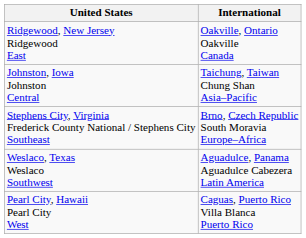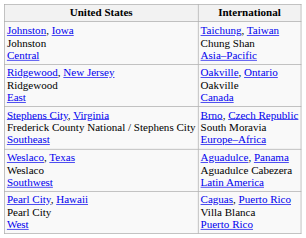 <table class="wikitable">
 <tr>
 <th>United States</th>
 <th>International</th>
 </tr>
 <tr>
+<td> <a href='#'>Johnston</a>, <a href='#'>Iowa</a><br> Johnston <br><a href='#'>Central</a></td>
+<td> <a href='#'>Taichung</a>, <a href='#'>Taiwan</a><br> Chung Shan <br><a href='#'>Asia–Pacific</a></td>
+</tr>
+<tr>
 <td> <a href='#'>Ridgewood</a>, <a href='#'>New Jersey</a><br> Ridgewood <br><a href='#'>East</a></td>
 <td> <a href='#'>Oakville</a>, <a href='#'>Ontario</a><br> Oakville <br><a href='#'>Canada</a></td>
-</tr>
-<tr>
-<td> <a href='#'>Johnston</a>, <a href='#'>Iowa</a><br> Johnston <br><a href='#'>Central</a></td>
-<td> <a href='#'>Taichung</a>, <a href='#'>Taiwan</a><br> Chung Shan <br><a href='#'>Asia–Pacific</a></td>
 </tr>
 <tr>
 <td> <a href='#'>Stephens City</a>, <a href='#'>Virginia</a><br> Frederick County National / Stephens City  <br><a href='#'>Southeast</a></td>
 <td> <a href='#'>Brno</a>, <a href='#'>Czech Republic</a><br> South Moravia <br><a href='#'>Europe–Africa</a></td>
 </tr>
 <tr>
 <td> <a href='#'>Weslaco</a>, <a href='#'>Texas</a><br> Weslaco <br><a href='#'>Southwest</a></td>
 <td> <a href='#'>Aguadulce</a>, <a href='#'>Panama</a><br> Aguadulce Cabezera <br><a href='#'>Latin America</a></td>
 </tr>
 <tr>
 <td> <a href='#'>Pearl City</a>, <a href='#'>Hawaii</a><br> Pearl City <br><a href='#'>West</a></td>
 <td> <a href='#'>Caguas</a>, <a href='#'>Puerto Rico</a><br> Villa Blanca <br><a href='#'>Puerto Rico</a></td>
 </tr>
 </table>
